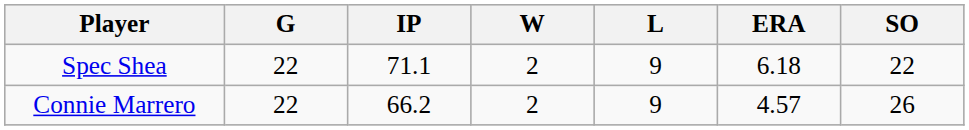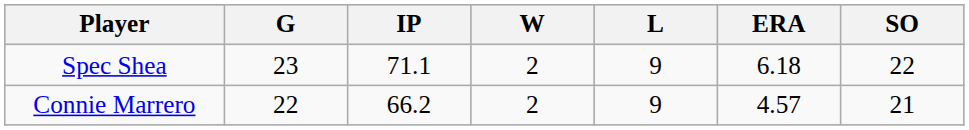 <table class="wikitable sortable">
 <tr>
 <th bgcolor="#DDDDFF" width="16%">Player</th>
 <th bgcolor="#DDDDFF" width="9%">G</th>
 <th bgcolor="#DDDDFF" width="9%">IP</th>
 <th bgcolor="#DDDDFF" width="9%">W</th>
 <th bgcolor="#DDDDFF" width="9%">L</th>
 <th bgcolor="#DDDDFF" width="9%">ERA</th>
 <th bgcolor="#DDDDFF" width="9%">SO</th>
 </tr>
 <tr align="center">
 <td><a href='#'>Spec Shea</a></td>
-<td>22</td>
+<td>23</td>
 <td>71.1</td>
 <td>2</td>
 <td>9</td>
 <td>6.18</td>
 <td>22</td>
 </tr>
 <tr align=center>
 <td><a href='#'>Connie Marrero</a></td>
 <td>22</td>
 <td>66.2</td>
 <td>2</td>
 <td>9</td>
 <td>4.57</td>
-<td>26</td>
+<td>21</td>
 </tr>
 </table>
